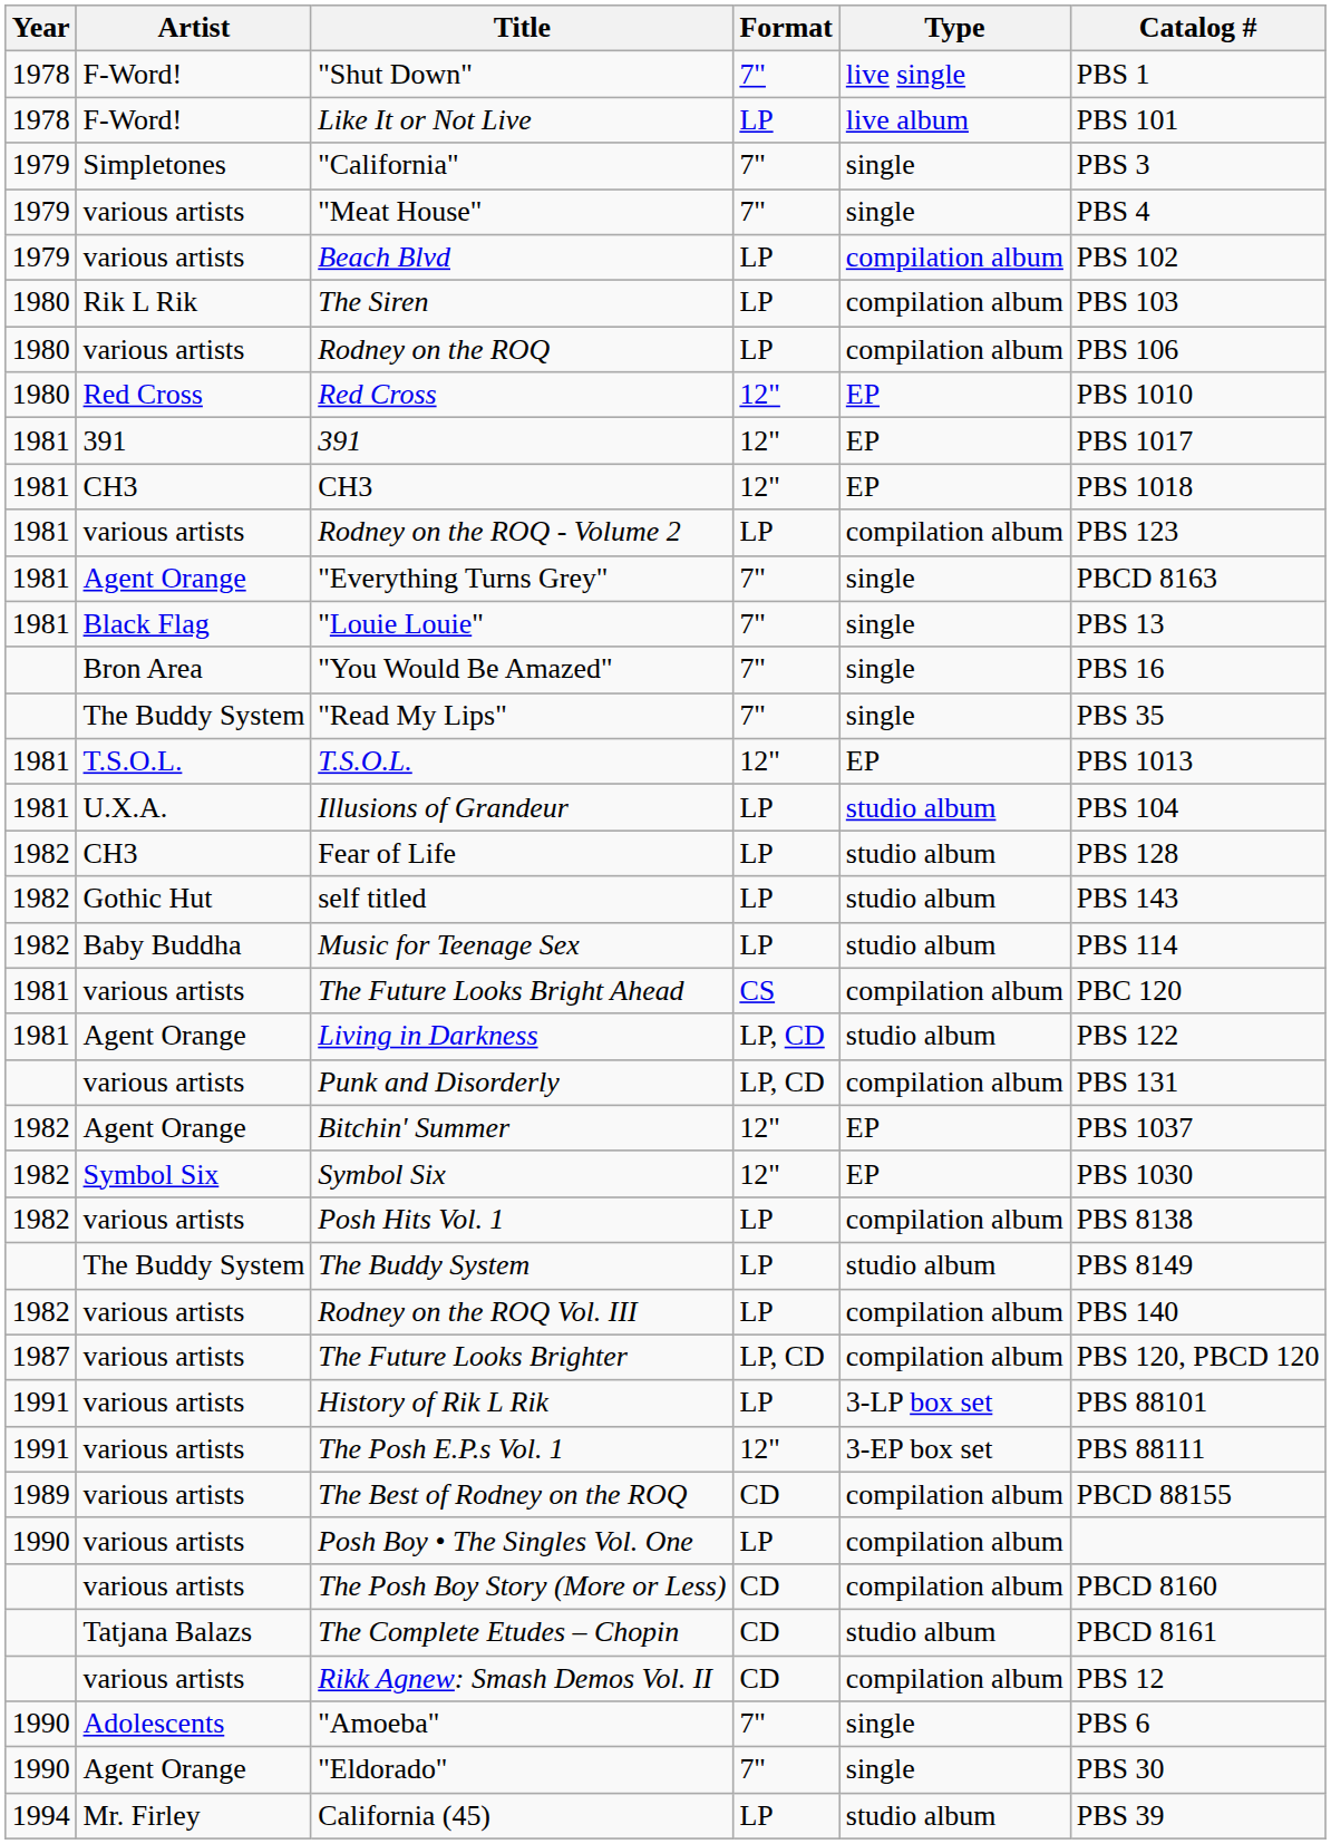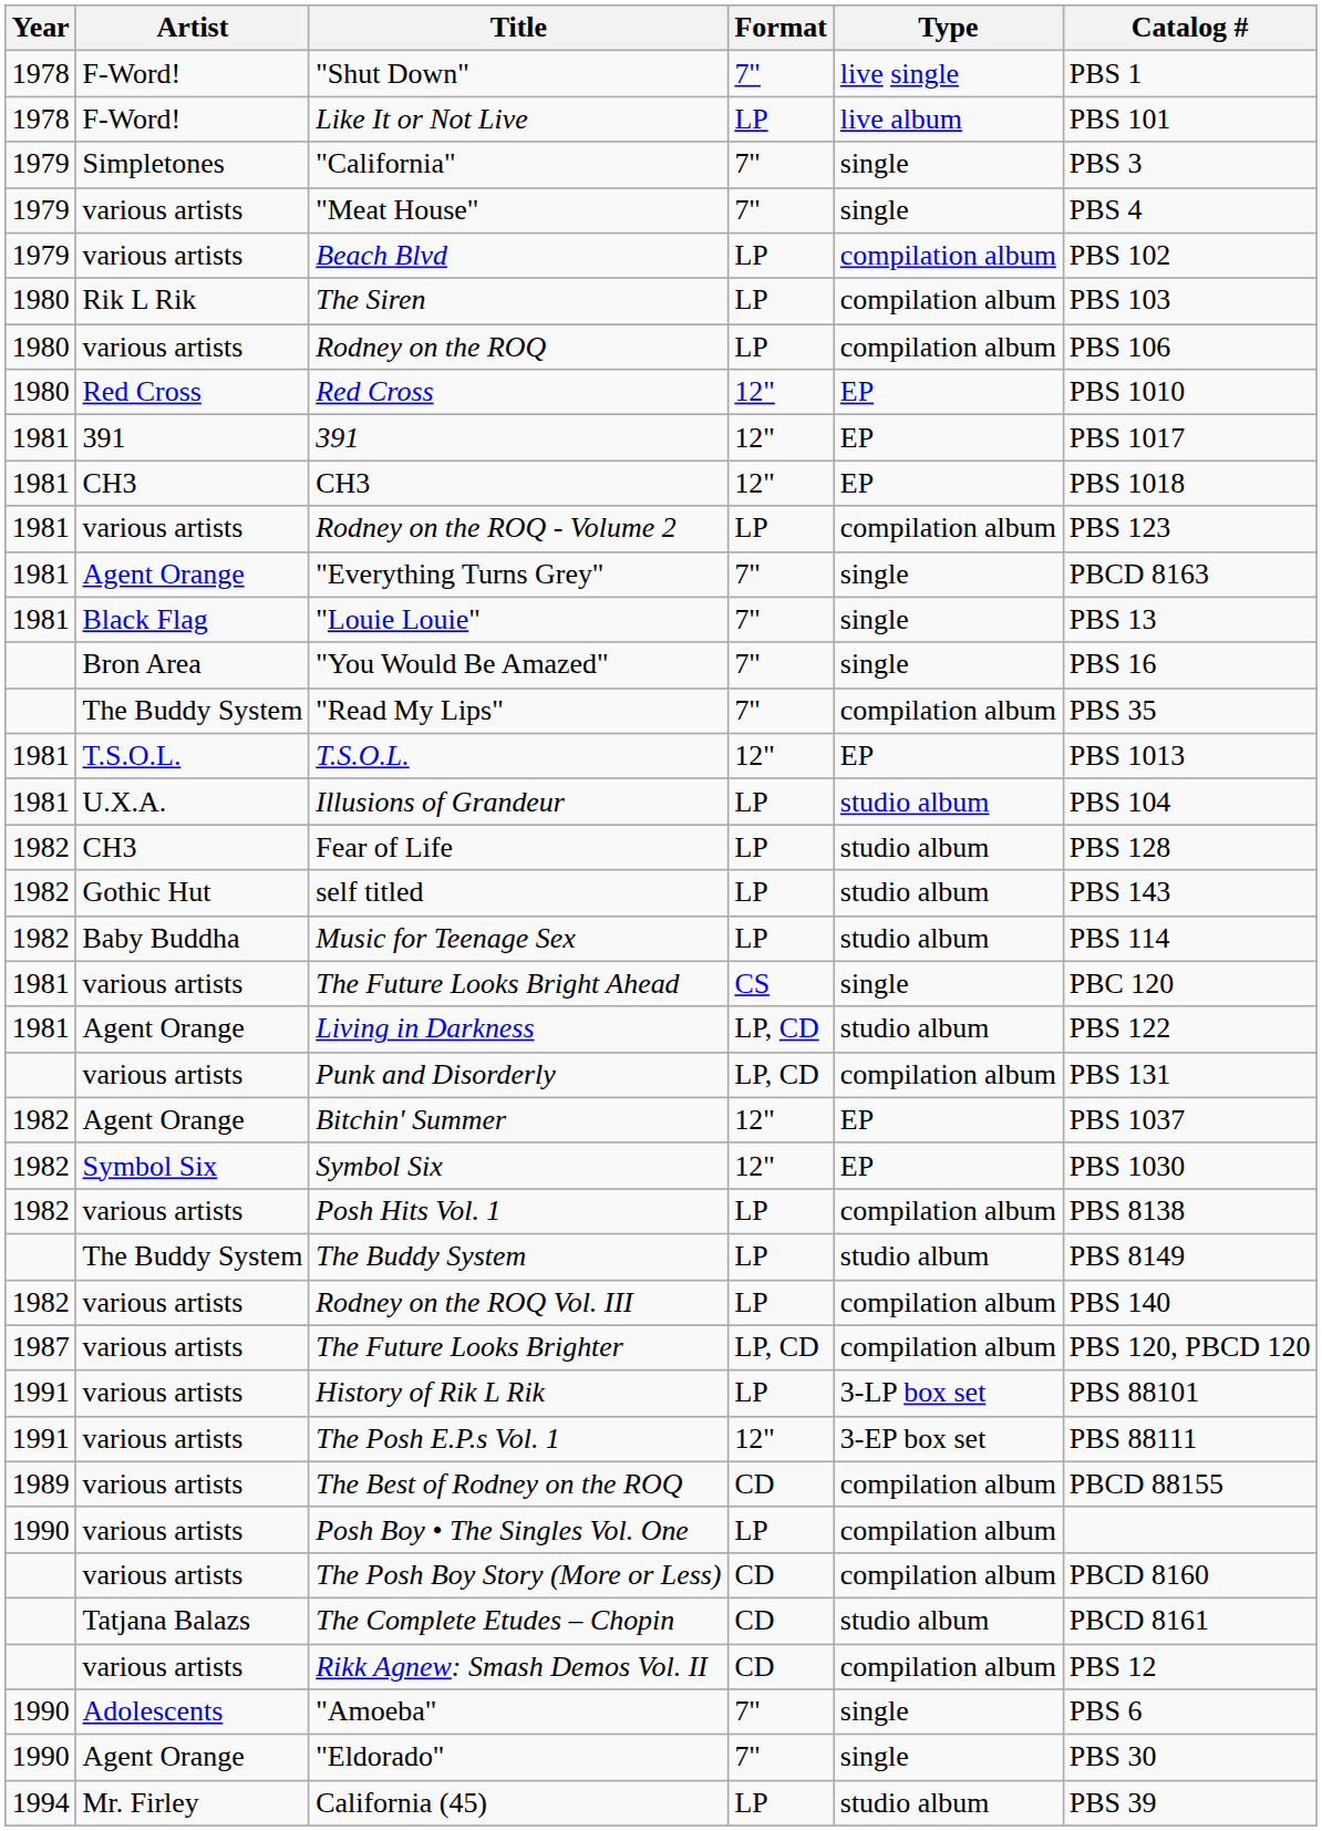 <table class="wikitable sortable">
 <tr>
 <th>Year</th>
 <th>Artist</th>
 <th>Title</th>
 <th>Format</th>
 <th>Type</th>
 <th>Catalog #</th>
 </tr>
 <tr>
 <td>1978</td>
 <td>F-Word!</td>
 <td>"Shut Down"</td>
 <td><a href='#'>7"</a></td>
 <td><a href='#'>live</a> <a href='#'>single</a></td>
 <td>PBS 1</td>
 </tr>
 <tr>
 <td>1978</td>
 <td>F-Word!</td>
 <td><em>Like It or Not Live</em></td>
 <td><a href='#'>LP</a></td>
 <td><a href='#'>live album</a></td>
 <td>PBS 101</td>
 </tr>
 <tr>
 <td>1979</td>
 <td>Simpletones</td>
 <td>"California"</td>
 <td>7"</td>
 <td>single</td>
 <td>PBS 3</td>
 </tr>
 <tr>
 <td>1979</td>
 <td>various artists</td>
 <td>"Meat House"</td>
 <td>7"</td>
 <td>single</td>
 <td>PBS 4</td>
 </tr>
 <tr>
 <td>1979</td>
 <td>various artists</td>
 <td><em><a href='#'>Beach Blvd</a></em></td>
 <td>LP</td>
 <td><a href='#'>compilation album</a></td>
 <td>PBS 102</td>
 </tr>
 <tr>
 <td>1980</td>
 <td>Rik L Rik</td>
 <td><em>The Siren</em></td>
 <td>LP</td>
 <td>compilation album</td>
 <td>PBS 103</td>
 </tr>
 <tr>
 <td>1980</td>
 <td>various artists</td>
 <td><em>Rodney on the ROQ</em></td>
 <td>LP</td>
 <td>compilation album</td>
 <td>PBS 106</td>
 </tr>
 <tr>
 <td>1980</td>
 <td><a href='#'>Red Cross</a></td>
 <td><a href='#'><em>Red Cross</em></a></td>
 <td><a href='#'>12"</a></td>
 <td><a href='#'>EP</a></td>
 <td>PBS 1010</td>
 </tr>
 <tr>
 <td>1981</td>
 <td>391</td>
 <td><em>391</em></td>
 <td>12"</td>
 <td>EP</td>
 <td>PBS 1017</td>
 </tr>
 <tr>
 <td>1981</td>
 <td>CH3</td>
 <td>CH3</td>
 <td>12"</td>
 <td>EP</td>
 <td>PBS 1018</td>
 </tr>
 <tr>
 <td>1981</td>
 <td>various artists</td>
 <td><em>Rodney on the ROQ - Volume 2</em></td>
 <td>LP</td>
 <td>compilation album</td>
 <td>PBS 123</td>
 </tr>
 <tr>
 <td>1981</td>
 <td><a href='#'>Agent Orange</a></td>
 <td>"Everything Turns Grey"</td>
 <td>7"</td>
 <td>single</td>
 <td>PBCD 8163</td>
 </tr>
 <tr>
 <td>1981</td>
 <td><a href='#'>Black Flag</a></td>
 <td>"<a href='#'>Louie Louie</a>"</td>
 <td>7"</td>
 <td>single</td>
 <td>PBS 13</td>
 </tr>
 <tr>
 <td></td>
 <td>Bron Area</td>
 <td>"You Would Be Amazed"</td>
 <td>7"</td>
 <td>single</td>
 <td>PBS 16</td>
 </tr>
 <tr>
 <td></td>
 <td>The Buddy System</td>
 <td>"Read My Lips"</td>
 <td>7"</td>
-<td>single</td>
+<td>compilation album</td>
 <td>PBS 35</td>
 </tr>
 <tr>
 <td>1981</td>
 <td><a href='#'>T.S.O.L.</a></td>
 <td><em><a href='#'>T.S.O.L.</a></em></td>
 <td>12"</td>
 <td>EP</td>
 <td>PBS 1013</td>
 </tr>
 <tr>
 <td>1981</td>
 <td>U.X.A.</td>
 <td><em>Illusions of Grandeur</em></td>
 <td>LP</td>
 <td><a href='#'>studio album</a></td>
 <td>PBS 104</td>
 </tr>
 <tr>
 <td>1982</td>
 <td>CH3</td>
 <td>Fear of Life</td>
 <td>LP</td>
 <td>studio album</td>
 <td>PBS 128</td>
 </tr>
 <tr>
 <td>1982</td>
 <td>Gothic Hut</td>
 <td>self titled</td>
 <td>LP</td>
 <td>studio album</td>
 <td>PBS 143</td>
 </tr>
 <tr>
 <td>1982</td>
 <td>Baby Buddha</td>
 <td><em>Music for Teenage Sex</em></td>
 <td>LP</td>
 <td>studio album</td>
 <td>PBS 114</td>
 </tr>
 <tr>
 <td>1981</td>
 <td>various artists</td>
 <td><em>The Future Looks Bright Ahead</em></td>
 <td><a href='#'>CS</a></td>
-<td>compilation album</td>
+<td>single</td>
 <td>PBC 120</td>
 </tr>
 <tr>
 <td>1981</td>
 <td>Agent Orange</td>
 <td><em><a href='#'>Living in Darkness</a></em></td>
 <td>LP, <a href='#'>CD</a></td>
 <td>studio album</td>
 <td>PBS 122</td>
 </tr>
 <tr>
 <td></td>
 <td>various artists</td>
 <td><em>Punk and Disorderly</em></td>
 <td>LP, CD</td>
 <td>compilation album</td>
 <td>PBS 131</td>
 </tr>
 <tr>
 <td>1982</td>
 <td>Agent Orange</td>
 <td><em>Bitchin' Summer</em></td>
 <td>12"</td>
 <td>EP</td>
 <td>PBS 1037</td>
 </tr>
 <tr>
 <td>1982</td>
 <td><a href='#'>Symbol Six</a></td>
 <td><em>Symbol Six</em></td>
 <td>12"</td>
 <td>EP</td>
 <td>PBS 1030</td>
 </tr>
 <tr>
 <td>1982</td>
 <td>various artists</td>
 <td><em>Posh Hits Vol. 1</em></td>
 <td>LP</td>
 <td>compilation album</td>
 <td>PBS 8138</td>
 </tr>
 <tr>
 <td></td>
 <td>The Buddy System</td>
 <td><em>The Buddy System</em></td>
 <td>LP</td>
 <td>studio album</td>
 <td>PBS 8149</td>
 </tr>
 <tr>
 <td>1982</td>
 <td>various artists</td>
 <td><em>Rodney on the ROQ Vol. III </em></td>
 <td>LP</td>
 <td>compilation album</td>
 <td>PBS 140</td>
 </tr>
 <tr>
 <td>1987</td>
 <td>various artists</td>
 <td><em>The Future Looks Brighter</em></td>
 <td>LP, CD</td>
 <td>compilation album</td>
 <td>PBS 120, PBCD 120</td>
 </tr>
 <tr>
 <td>1991</td>
 <td>various artists</td>
 <td><em>History of Rik L Rik</em></td>
 <td>LP</td>
 <td>3-LP <a href='#'>box set</a></td>
 <td>PBS 88101</td>
 </tr>
 <tr>
 <td>1991</td>
 <td>various artists</td>
 <td><em>The Posh E.P.s Vol. 1</em></td>
 <td>12"</td>
 <td>3-EP box set</td>
 <td>PBS 88111</td>
 </tr>
 <tr>
 <td>1989</td>
 <td>various artists</td>
 <td><em>The Best of Rodney on the ROQ</em></td>
 <td>CD</td>
 <td>compilation album</td>
 <td>PBCD 88155</td>
 </tr>
 <tr>
 <td>1990</td>
 <td>various artists</td>
 <td><em>Posh Boy • The Singles Vol. One</em></td>
 <td>LP</td>
 <td>compilation album</td>
 <td></td>
 </tr>
 <tr>
 <td></td>
 <td>various artists</td>
 <td><em>The Posh Boy Story (More or Less)</em></td>
 <td>CD</td>
 <td>compilation album</td>
 <td>PBCD 8160</td>
 </tr>
 <tr>
 <td></td>
 <td>Tatjana Balazs</td>
 <td><em>The Complete Etudes – Chopin</em></td>
 <td>CD</td>
 <td>studio album</td>
 <td>PBCD 8161</td>
 </tr>
 <tr>
 <td></td>
 <td>various artists</td>
 <td><em><a href='#'>Rikk Agnew</a>: Smash Demos Vol. II</em></td>
 <td>CD</td>
 <td>compilation album</td>
 <td>PBS 12</td>
 </tr>
 <tr>
 <td>1990</td>
 <td><a href='#'>Adolescents</a></td>
 <td>"Amoeba"</td>
 <td>7"</td>
 <td>single</td>
 <td>PBS 6</td>
 </tr>
 <tr>
 <td>1990</td>
 <td>Agent Orange</td>
 <td>"Eldorado"</td>
 <td>7"</td>
 <td>single</td>
 <td>PBS 30</td>
 </tr>
 <tr>
 <td>1994</td>
 <td>Mr. Firley</td>
 <td>California (45)</td>
 <td>LP</td>
 <td>studio album</td>
 <td>PBS 39</td>
 </tr>
 </table>
